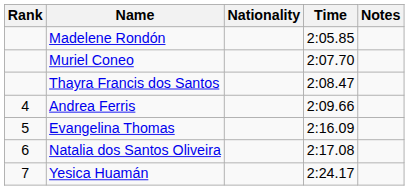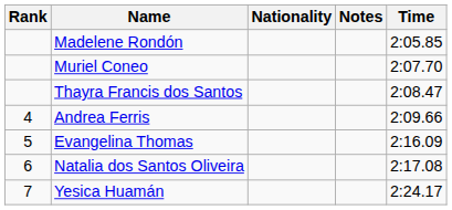 <table class="wikitable sortable" style="text-align:center">
 <tr>
 <th>Rank</th>
 <th>Name</th>
 <th>Nationality</th>
+<th>Notes</th>
 <th>Time</th>
-<th>Notes</th>
 </tr>
 <tr>
 <td align=center></td>
 <td align=left><a href='#'>Madelene Rondón</a></td>
 <td align=left></td>
+<td></td>
 <td>2:05.85</td>
-<td></td>
 </tr>
 <tr>
 <td align=center></td>
 <td align=left><a href='#'>Muriel Coneo</a></td>
 <td align=left></td>
+<td></td>
 <td>2:07.70</td>
-<td></td>
 </tr>
 <tr>
 <td align=center></td>
 <td align=left><a href='#'>Thayra Francis dos Santos</a></td>
 <td align=left></td>
+<td></td>
 <td>2:08.47</td>
-<td></td>
 </tr>
 <tr>
 <td align=center>4</td>
 <td align=left><a href='#'>Andrea Ferris</a></td>
 <td align=left></td>
+<td></td>
 <td>2:09.66</td>
-<td></td>
 </tr>
 <tr>
 <td align=center>5</td>
 <td align=left><a href='#'>Evangelina Thomas</a></td>
 <td align=left></td>
+<td></td>
 <td>2:16.09</td>
-<td></td>
 </tr>
 <tr>
 <td align=center>6</td>
 <td align=left><a href='#'>Natalia dos Santos Oliveira</a></td>
 <td align=left></td>
+<td></td>
 <td>2:17.08</td>
-<td></td>
 </tr>
 <tr>
 <td align=center>7</td>
 <td align=left><a href='#'>Yesica Huamán</a></td>
 <td align=left></td>
+<td></td>
 <td>2:24.17</td>
-<td></td>
 </tr>
 </table>
